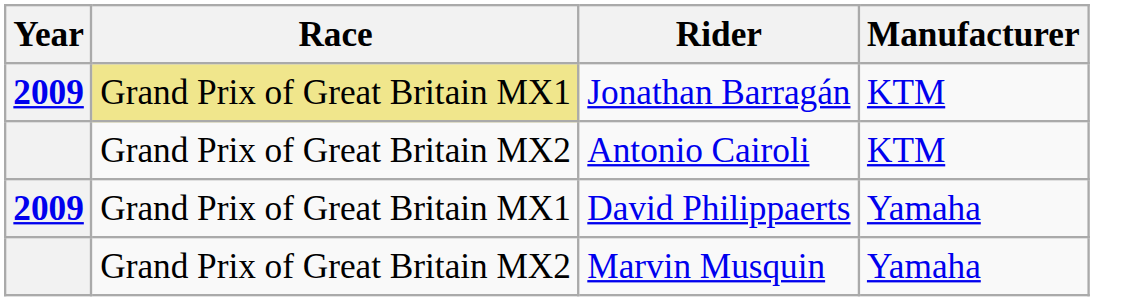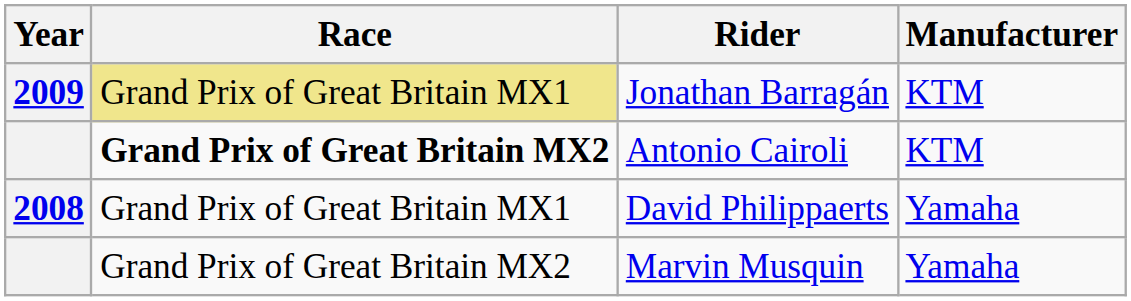 <table class="wikitable" style="font-size: 95%;">
 <tr>
 <th>Year</th>
 <th>Race</th>
 <th>Rider</th>
 <th>Manufacturer</th>
 </tr>
 <tr>
 <th><a href='#'>2009</a></th>
 <td style="background: khaki;">Grand Prix of Great Britain MX1</td>
 <td> <a href='#'>Jonathan Barragán</a></td>
 <td><a href='#'>KTM</a></td>
 </tr>
 <tr>
 <th></th>
-<td>Grand Prix of Great Britain MX2</td>
+<td><strong>Grand Prix of Great Britain MX2</strong></td>
 <td> <a href='#'>Antonio Cairoli</a></td>
 <td><a href='#'>KTM</a></td>
 </tr>
 <tr>
-<th><a href='#'>2009</a></th>
+<th><a href='#'>2008</a></th>
 <td>Grand Prix of Great Britain MX1</td>
 <td> <a href='#'>David Philippaerts</a></td>
 <td><a href='#'>Yamaha</a></td>
 </tr>
 <tr>
 <th></th>
 <td>Grand Prix of Great Britain MX2</td>
 <td> <a href='#'>Marvin Musquin</a></td>
 <td><a href='#'>Yamaha</a></td>
 </tr>
 </table>
